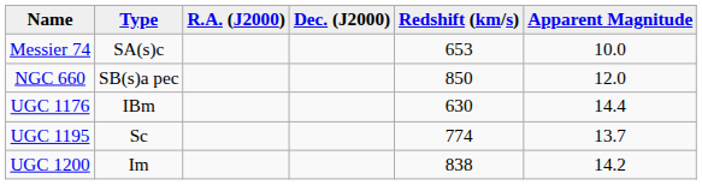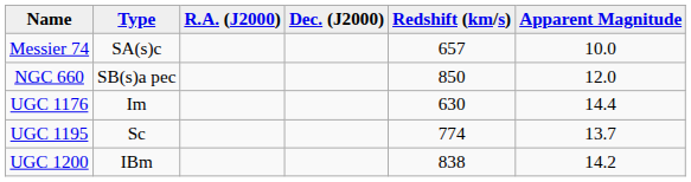 <table class="wikitable" style="text-align:center;border-collapse:collapse;" cellpadding="2">
 <tr>
 <th style="background:#efefef;">Name</th>
 <th style="background:#efefef;"><a href='#'>Type</a></th>
 <th style="background:#efefef;"><a href='#'>R.A.</a> (<a href='#'>J2000</a>)</th>
 <th style="background:#efefef;"><a href='#'>Dec.</a> (J2000)</th>
 <th style="background:#efefef;"><a href='#'>Redshift</a> (<a href='#'>km</a>/<a href='#'>s</a>)</th>
 <th style="background:#efefef;"><a href='#'>Apparent Magnitude</a></th>
 </tr>
 <tr>
 <td><a href='#'>Messier 74</a></td>
 <td>SA(s)c</td>
 <td></td>
 <td></td>
-<td>653</td>
+<td>657</td>
 <td>10.0</td>
 </tr>
 <tr>
 <td><a href='#'>NGC 660</a></td>
 <td>SB(s)a pec</td>
 <td></td>
 <td></td>
 <td>850</td>
 <td>12.0</td>
 </tr>
 <tr>
 <td><a href='#'>UGC 1176</a></td>
-<td>IBm</td>
+<td>Im</td>
 <td></td>
 <td></td>
 <td>630</td>
 <td>14.4</td>
 </tr>
 <tr>
 <td><a href='#'>UGC 1195</a></td>
 <td>Sc</td>
 <td></td>
 <td></td>
 <td>774</td>
 <td>13.7</td>
 </tr>
 <tr>
 <td><a href='#'>UGC 1200</a></td>
-<td>Im</td>
+<td>IBm</td>
 <td></td>
 <td></td>
 <td>838</td>
 <td>14.2</td>
 </tr>
 </table>
